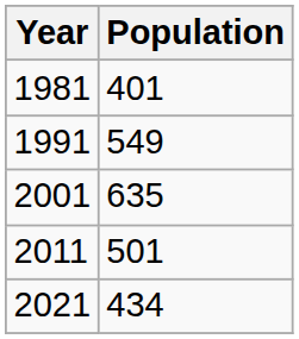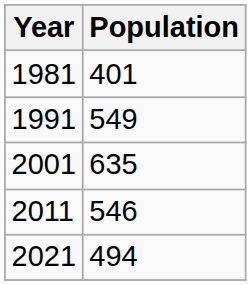 <table class="wikitable">
 <tr>
 <th>Year</th>
 <th>Population</th>
 </tr>
 <tr ---->
 <td>1981</td>
 <td>401</td>
 </tr>
 <tr ---->
 <td>1991</td>
 <td>549</td>
 </tr>
 <tr>
 <td>2001</td>
 <td>635</td>
 </tr>
 <tr>
 <td>2011</td>
-<td>501</td>
+<td>546</td>
 </tr>
 <tr>
 <td>2021</td>
-<td>434</td>
+<td>494</td>
 </tr>
 </table>
